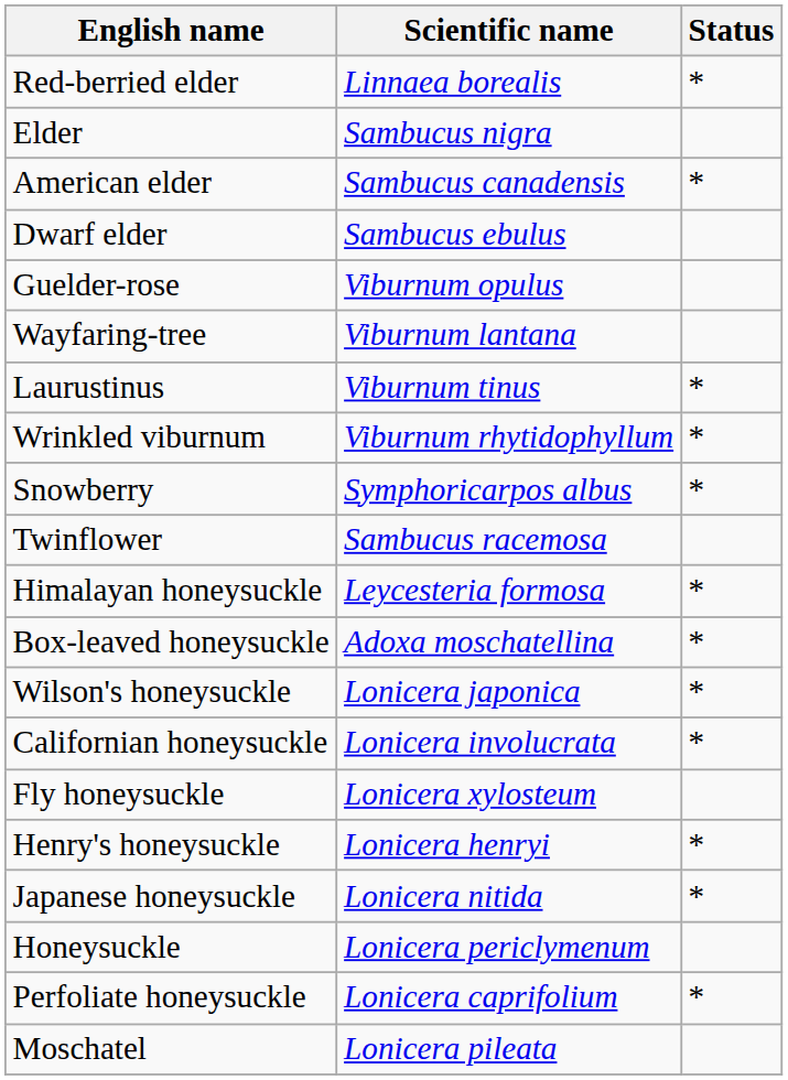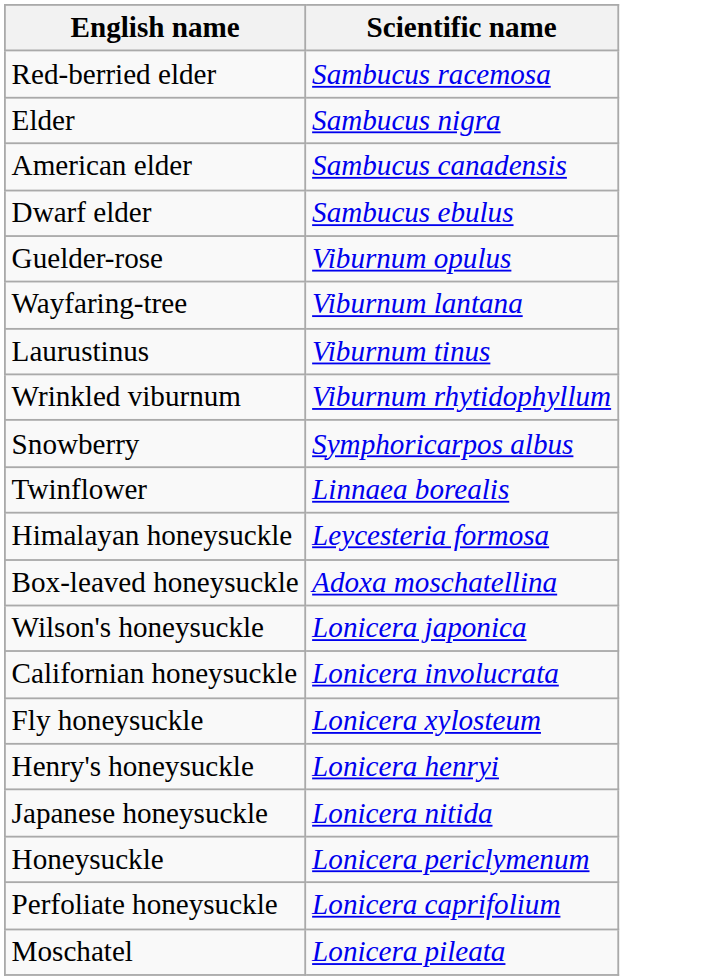 <table class="wikitable" |>
 <tr>
 <th>English name</th>
 <th>Scientific name</th>
-<th>Status</th>
 </tr>
 <tr>
 <td>Red-berried elder</td>
-<td><em><a href='#'>Linnaea borealis</a></em></td>
-<td>*</td>
+<td><em><a href='#'>Sambucus racemosa</a></em></td>
 </tr>
 <tr>
 <td>Elder</td>
 <td><em><a href='#'>Sambucus nigra</a></em></td>
-<td></td>
 </tr>
 <tr>
 <td>American elder</td>
 <td><em><a href='#'>Sambucus canadensis</a></em></td>
-<td>*</td>
 </tr>
 <tr>
 <td>Dwarf elder</td>
 <td><em><a href='#'>Sambucus ebulus</a></em></td>
-<td></td>
 </tr>
 <tr>
 <td>Guelder-rose</td>
 <td><em><a href='#'>Viburnum opulus</a></em></td>
-<td></td>
 </tr>
 <tr>
 <td>Wayfaring-tree</td>
 <td><em><a href='#'>Viburnum lantana</a></em></td>
-<td></td>
 </tr>
 <tr>
 <td>Laurustinus</td>
 <td><em><a href='#'>Viburnum tinus</a></em></td>
-<td>*</td>
 </tr>
 <tr>
 <td>Wrinkled viburnum</td>
 <td><em><a href='#'>Viburnum rhytidophyllum</a></em></td>
-<td>*</td>
 </tr>
 <tr>
 <td>Snowberry</td>
 <td><em><a href='#'>Symphoricarpos albus</a></em></td>
-<td>*</td>
 </tr>
 <tr>
 <td>Twinflower</td>
-<td><em><a href='#'>Sambucus racemosa</a></em></td>
-<td></td>
+<td><em><a href='#'>Linnaea borealis</a></em></td>
 </tr>
 <tr>
 <td>Himalayan honeysuckle</td>
 <td><em><a href='#'>Leycesteria formosa</a></em></td>
-<td>*</td>
 </tr>
 <tr>
 <td>Box-leaved honeysuckle</td>
 <td><em><a href='#'>Adoxa moschatellina</a></em></td>
-<td>*</td>
 </tr>
 <tr>
 <td>Wilson's honeysuckle</td>
 <td><em><a href='#'>Lonicera japonica</a></em></td>
-<td>*</td>
 </tr>
 <tr>
 <td>Californian honeysuckle</td>
 <td><em><a href='#'>Lonicera involucrata</a></em></td>
-<td>*</td>
 </tr>
 <tr>
 <td>Fly honeysuckle</td>
 <td><em><a href='#'>Lonicera xylosteum</a></em></td>
-<td></td>
 </tr>
 <tr>
 <td>Henry's honeysuckle</td>
 <td><em><a href='#'>Lonicera henryi</a></em></td>
-<td>*</td>
 </tr>
 <tr>
 <td>Japanese honeysuckle</td>
 <td><em><a href='#'>Lonicera nitida</a></em></td>
-<td>*</td>
 </tr>
 <tr>
 <td>Honeysuckle</td>
 <td><em><a href='#'>Lonicera periclymenum</a></em></td>
-<td></td>
 </tr>
 <tr>
 <td>Perfoliate honeysuckle</td>
 <td><em><a href='#'>Lonicera caprifolium</a></em></td>
-<td>*</td>
 </tr>
 <tr>
 <td>Moschatel</td>
 <td><em><a href='#'>Lonicera pileata</a></em></td>
-<td></td>
 </tr>
 </table>
